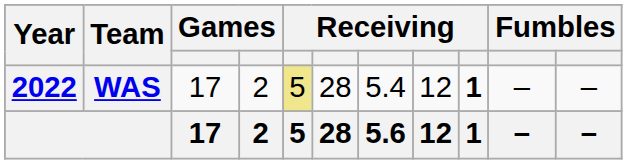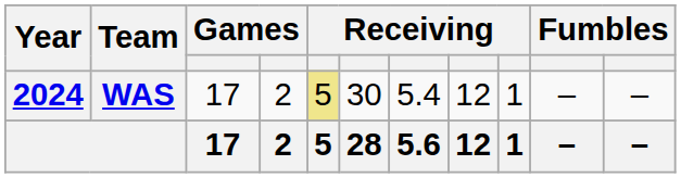 <table class="wikitable" style="text-align:center;">
 <tr>
 <th rowspan="2">Year</th>
 <th rowspan="2">Team</th>
 <th colspan="2">Games</th>
 <th colspan="5">Receiving</th>
 <th colspan="2">Fumbles</th>
 </tr>
 <tr>
 <th></th>
 <th></th>
 <th></th>
 <th></th>
 <th></th>
 <th></th>
 <th></th>
 <th></th>
 <th></th>
 </tr>
 <tr>
-<th><a href='#'>2022</a></th>
+<th><a href='#'>2024</a></th>
 <th><a href='#'>WAS</a></th>
 <td>17</td>
 <td>2</td>
 <td style="background: khaki;">5</td>
-<td>28</td>
+<td>30</td>
 <td>5.4</td>
 <td>12</td>
-<td><strong>1</strong></td>
+<td>1</td>
 <td>–</td>
 <td>–</td>
 </tr>
 <tr>
 <th colspan="2"></th>
 <th>17</th>
 <th>2</th>
 <th>5</th>
 <th>28</th>
 <th>5.6</th>
 <th>12</th>
 <th>1</th>
 <th>–</th>
 <th>–</th>
 </tr>
 </table>
